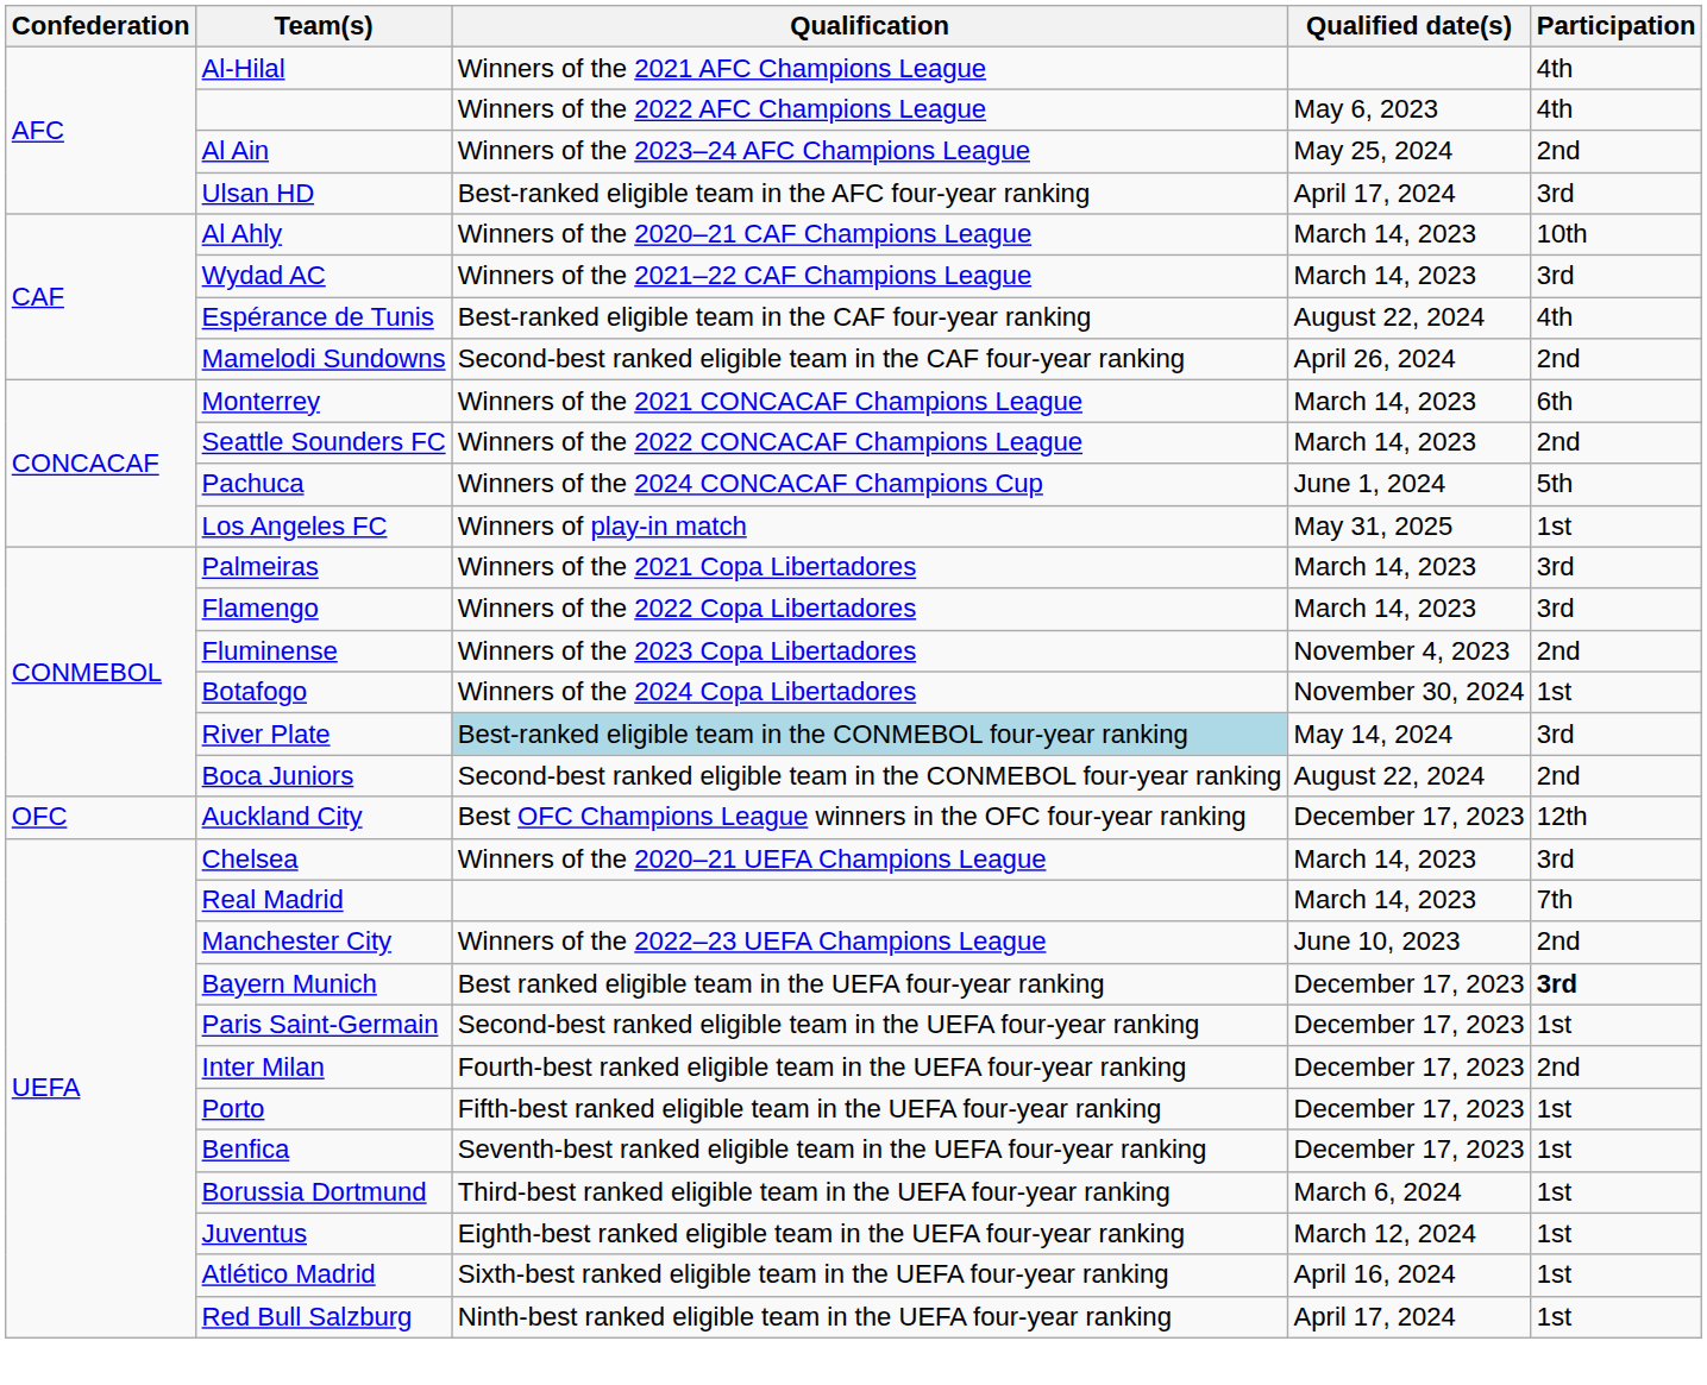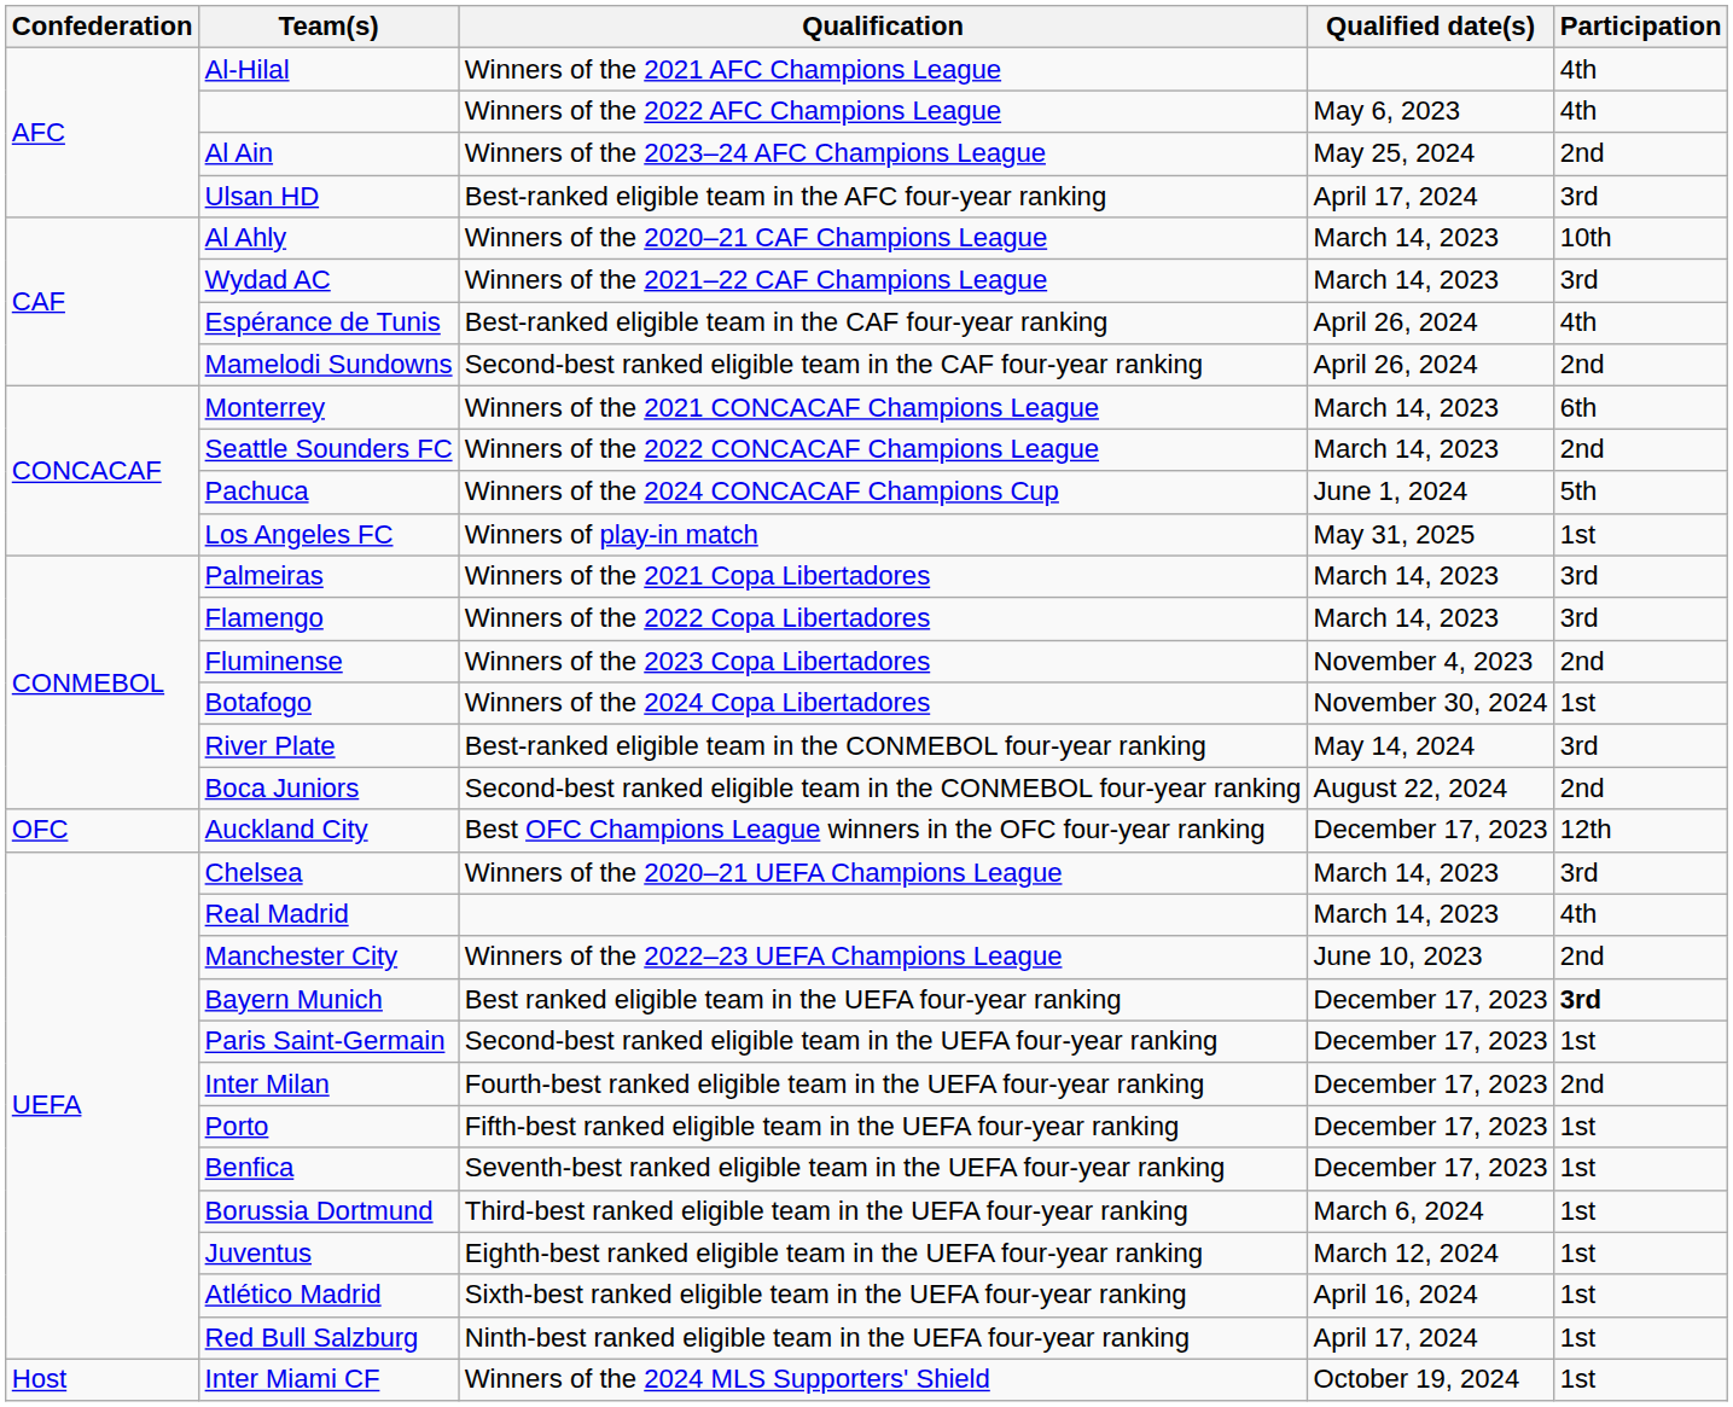 <table class="wikitable sortable">
 <tr>
 <th>Confederation</th>
 <th>Team(s)</th>
 <th>Qualification</th>
 <th>Qualified date(s)</th>
 <th>Participation</th>
 </tr>
 <tr>
 <td rowspan="4"><a href='#'>AFC</a> </td>
 <td> <a href='#'>Al-Hilal</a></td>
 <td>Winners of the <a href='#'>2021 AFC Champions League</a></td>
 <td></td>
 <td>4th </td>
 </tr>
 <tr>
 <td></td>
 <td>Winners of the <a href='#'>2022 AFC Champions League</a></td>
 <td>May 6, 2023</td>
 <td>4th </td>
 </tr>
 <tr>
 <td> <a href='#'>Al Ain</a></td>
 <td>Winners of the <a href='#'>2023–24 AFC Champions League</a></td>
 <td>May 25, 2024</td>
 <td>2nd </td>
 </tr>
 <tr>
 <td> <a href='#'>Ulsan HD</a></td>
 <td>Best-ranked eligible team in the AFC four-year ranking</td>
 <td>April 17, 2024</td>
 <td>3rd </td>
 </tr>
 <tr>
 <td rowspan="4"><a href='#'>CAF</a> </td>
 <td> <a href='#'>Al Ahly</a></td>
 <td>Winners of the <a href='#'>2020–21 CAF Champions League</a></td>
 <td>March 14, 2023</td>
 <td>10th </td>
 </tr>
 <tr>
 <td> <a href='#'>Wydad AC</a></td>
 <td>Winners of the <a href='#'>2021–22 CAF Champions League</a></td>
 <td>March 14, 2023</td>
 <td>3rd </td>
 </tr>
 <tr>
 <td> <a href='#'>Espérance de Tunis</a></td>
 <td>Best-ranked eligible team in the CAF four-year ranking</td>
-<td>August 22, 2024</td>
+<td>April 26, 2024</td>
 <td>4th </td>
 </tr>
 <tr>
 <td> <a href='#'>Mamelodi Sundowns</a></td>
 <td>Second-best ranked eligible team in the CAF four-year ranking</td>
 <td>April 26, 2024</td>
 <td>2nd </td>
 </tr>
 <tr>
 <td rowspan="4"><a href='#'>CONCACAF</a> </td>
 <td> <a href='#'>Monterrey</a></td>
 <td>Winners of the <a href='#'>2021 CONCACAF Champions League</a></td>
 <td>March 14, 2023</td>
 <td>6th </td>
 </tr>
 <tr>
 <td> <a href='#'>Seattle Sounders FC</a></td>
 <td>Winners of the <a href='#'>2022 CONCACAF Champions League</a></td>
 <td>March 14, 2023</td>
 <td>2nd </td>
 </tr>
 <tr>
 <td> <a href='#'>Pachuca</a></td>
 <td>Winners of the <a href='#'>2024 CONCACAF Champions Cup</a></td>
 <td>June 1, 2024</td>
 <td>5th </td>
 </tr>
 <tr>
 <td> <a href='#'>Los Angeles FC</a></td>
 <td>Winners of <a href='#'>play-in match</a></td>
 <td>May 31, 2025</td>
 <td>1st</td>
 </tr>
 <tr>
 <td rowspan="6"><a href='#'>CONMEBOL</a> </td>
 <td> <a href='#'>Palmeiras</a></td>
 <td>Winners of the <a href='#'>2021 Copa Libertadores</a></td>
 <td>March 14, 2023</td>
 <td>3rd </td>
 </tr>
 <tr>
 <td> <a href='#'>Flamengo</a></td>
 <td>Winners of the <a href='#'>2022 Copa Libertadores</a></td>
 <td>March 14, 2023</td>
 <td>3rd </td>
 </tr>
 <tr>
 <td> <a href='#'>Fluminense</a></td>
 <td>Winners of the <a href='#'>2023 Copa Libertadores</a></td>
 <td>November 4, 2023</td>
 <td>2nd </td>
 </tr>
 <tr>
 <td> <a href='#'>Botafogo</a></td>
 <td>Winners of the <a href='#'>2024 Copa Libertadores</a></td>
 <td>November 30, 2024</td>
 <td>1st</td>
 </tr>
 <tr>
 <td> <a href='#'>River Plate</a></td>
-<td style="background: lightblue;">Best-ranked eligible team in the CONMEBOL four-year ranking</td>
+<td>Best-ranked eligible team in the CONMEBOL four-year ranking</td>
 <td>May 14, 2024</td>
 <td>3rd </td>
 </tr>
 <tr>
 <td> <a href='#'>Boca Juniors</a></td>
 <td>Second-best ranked eligible team in the CONMEBOL four-year ranking</td>
 <td>August 22, 2024</td>
 <td>2nd </td>
 </tr>
 <tr>
 <td><a href='#'>OFC</a> </td>
 <td> <a href='#'>Auckland City</a></td>
 <td>Best <a href='#'>OFC Champions League</a> winners in the OFC four-year ranking</td>
 <td>December 17, 2023</td>
 <td>12th </td>
 </tr>
 <tr>
 <td rowspan="12"><a href='#'>UEFA</a> </td>
 <td> <a href='#'>Chelsea</a></td>
 <td>Winners of the <a href='#'>2020–21 UEFA Champions League</a></td>
 <td>March 14, 2023</td>
 <td>3rd </td>
 </tr>
 <tr>
 <td> <a href='#'>Real Madrid</a></td>
 <td></td>
 <td>March 14, 2023</td>
-<td>7th </td>
+<td>4th </td>
 </tr>
 <tr>
 <td> <a href='#'>Manchester City</a></td>
 <td>Winners of the <a href='#'>2022–23 UEFA Champions League</a></td>
 <td>June 10, 2023</td>
 <td>2nd </td>
 </tr>
 <tr>
 <td> <a href='#'>Bayern Munich</a></td>
 <td>Best ranked eligible team in the UEFA four-year ranking</td>
 <td>December 17, 2023</td>
 <td><strong>3rd </strong></td>
 </tr>
 <tr>
 <td> <a href='#'>Paris Saint-Germain</a></td>
 <td>Second-best ranked eligible team in the UEFA four-year ranking</td>
 <td>December 17, 2023</td>
 <td>1st</td>
 </tr>
 <tr>
 <td> <a href='#'>Inter Milan</a></td>
 <td>Fourth-best ranked eligible team in the UEFA four-year ranking</td>
 <td>December 17, 2023</td>
 <td>2nd </td>
 </tr>
 <tr>
 <td> <a href='#'>Porto</a></td>
 <td>Fifth-best ranked eligible team in the UEFA four-year ranking</td>
 <td>December 17, 2023</td>
 <td>1st</td>
 </tr>
 <tr>
 <td> <a href='#'>Benfica</a></td>
 <td>Seventh-best ranked eligible team in the UEFA four-year ranking</td>
 <td>December 17, 2023</td>
 <td>1st</td>
 </tr>
 <tr>
 <td> <a href='#'>Borussia Dortmund</a></td>
 <td>Third-best ranked eligible team in the UEFA four-year ranking</td>
 <td>March 6, 2024</td>
 <td>1st</td>
 </tr>
 <tr>
 <td> <a href='#'>Juventus</a></td>
 <td>Eighth-best ranked eligible team in the UEFA four-year ranking</td>
 <td>March 12, 2024</td>
 <td>1st</td>
 </tr>
 <tr>
 <td> <a href='#'>Atlético Madrid</a></td>
 <td>Sixth-best ranked eligible team in the UEFA four-year ranking</td>
 <td>April 16, 2024</td>
 <td>1st</td>
 </tr>
 <tr>
 <td> <a href='#'>Red Bull Salzburg</a></td>
 <td>Ninth-best ranked eligible team in the UEFA four-year ranking</td>
 <td>April 17, 2024</td>
 <td>1st</td>
 </tr>
+<tr>
+<td><a href='#'>Host</a> </td>
+<td> <a href='#'>Inter Miami CF</a></td>
+<td>Winners of the <a href='#'>2024 MLS Supporters' Shield</a></td>
+<td>October 19, 2024</td>
+<td>1st</td>
+</tr>
 </table>
